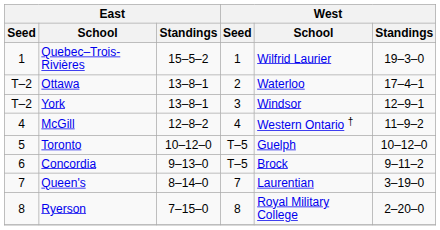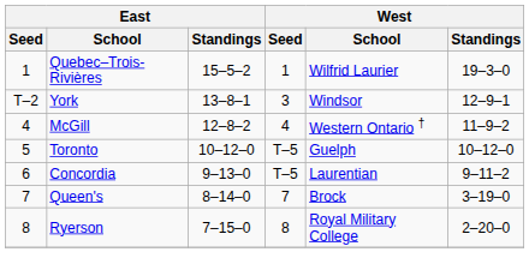 <table class="wikitable">
 <tr>
 <th colspan=3>East</th>
 <th colspan=3>West</th>
 </tr>
 <tr>
 <th>Seed</th>
 <th style="width:150px">School</th>
 <th>Standings</th>
 <th>Seed</th>
 <th style="width:150px">School</th>
 <th>Standings</th>
 </tr>
 <tr>
 <td align=center>1</td>
 <td><a href='#'>Quebec–Trois-Rivières</a></td>
 <td align=center>15–5–2</td>
 <td align=center>1</td>
 <td><a href='#'>Wilfrid Laurier</a></td>
 <td align=center>19–3–0</td>
-</tr>
-<tr>
-<td align=center>T–2</td>
-<td><a href='#'>Ottawa</a></td>
-<td align=center>13–8–1</td>
-<td align=center>2</td>
-<td><a href='#'>Waterloo</a></td>
-<td align=center>17–4–1</td>
 </tr>
 <tr>
 <td align=center>T–2</td>
 <td><a href='#'>York</a></td>
 <td align=center>13–8–1</td>
 <td align=center>3</td>
 <td><a href='#'>Windsor</a></td>
 <td align=center>12–9–1</td>
 </tr>
 <tr>
 <td align=center>4</td>
 <td><a href='#'>McGill</a></td>
 <td align=center>12–8–2</td>
 <td align=center>4</td>
 <td><a href='#'>Western Ontario</a> <sup>†</sup></td>
 <td align=center>11–9–2</td>
 </tr>
 <tr>
 <td align=center>5</td>
 <td><a href='#'>Toronto</a></td>
 <td align=center>10–12–0</td>
 <td align=center>T–5</td>
 <td><a href='#'>Guelph</a></td>
 <td align=center>10–12–0</td>
 </tr>
 <tr>
 <td align=center>6</td>
 <td><a href='#'>Concordia</a></td>
 <td align=center>9–13–0</td>
 <td align=center>T–5</td>
-<td><a href='#'>Brock</a></td>
+<td><a href='#'>Laurentian</a></td>
 <td align=center>9–11–2</td>
 </tr>
 <tr>
 <td align=center>7</td>
 <td><a href='#'>Queen's</a></td>
 <td align=center>8–14–0</td>
 <td align=center>7</td>
-<td><a href='#'>Laurentian</a></td>
+<td><a href='#'>Brock</a></td>
 <td align=center>3–19–0</td>
 </tr>
 <tr>
 <td align=center>8</td>
 <td><a href='#'>Ryerson</a></td>
 <td align=center>7–15–0</td>
 <td align=center>8</td>
 <td><a href='#'>Royal Military College</a></td>
 <td align=center>2–20–0</td>
 </tr>
 <tr>
 </tr>
 </table>
